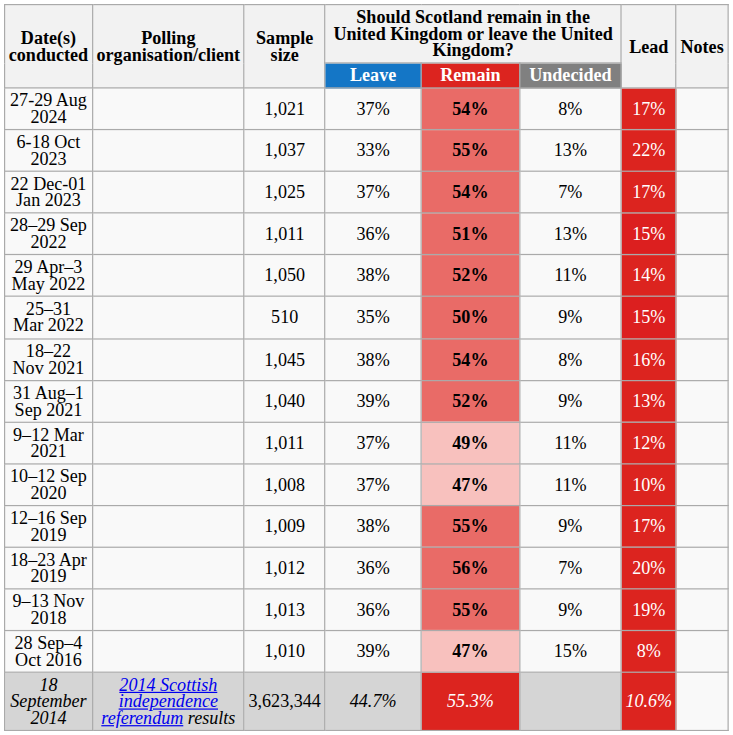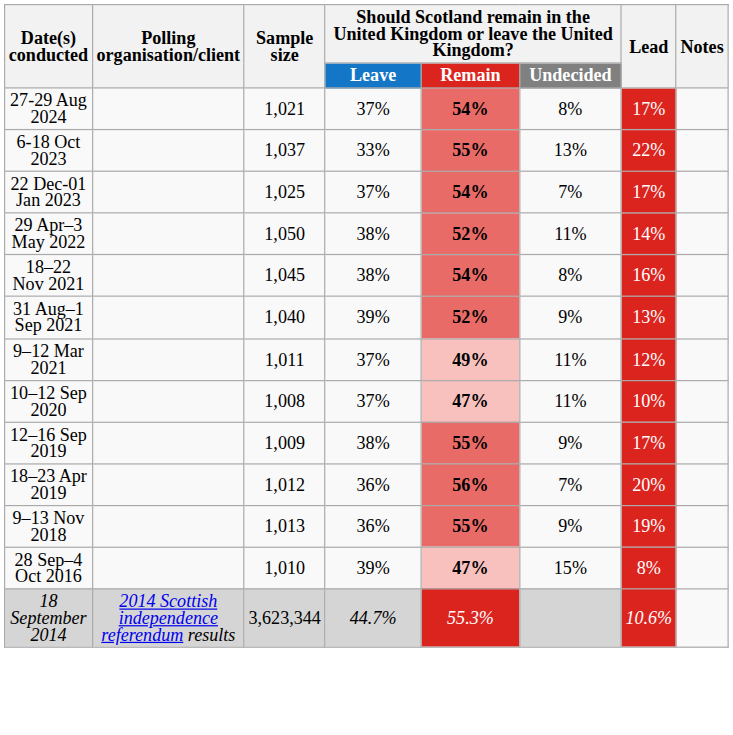 <table class="wikitable sortable" style="text-align: center; line-height: 14px; font-size: 95%;">
 <tr>
 <th rowspan="2">Date(s)<br>conducted</th>
 <th rowspan="2">Polling organisation/client</th>
 <th rowspan="2">Sample size</th>
 <th colspan="3">Should Scotland remain in the United Kingdom or leave the United Kingdom?</th>
 <th rowspan="2">Lead</th>
 <th rowspan="2">Notes</th>
 </tr>
 <tr>
 <th class="unsortable" style="background:#1476c6; width: 80px; color: white;">Leave</th>
 <th class="unsortable" style="background: #DC241F; width: 80px; color: white;">Remain</th>
 <th class="unsortable" style="background: gray; width: 80px; color: white;">Undecided</th>
 </tr>
 <tr>
 <td>27-29 Aug 2024</td>
 <td></td>
 <td>1,021</td>
 <td>37%</td>
 <td style="background: rgb(233, 107, 103);"><strong>54%</strong></td>
 <td>8%</td>
 <td style="background: #DC241F; color: white;">17%</td>
 <td></td>
 </tr>
 <tr>
 <td>6-18 Oct 2023</td>
 <td></td>
 <td>1,037</td>
 <td>33%</td>
 <td style="background: rgb(233, 107, 103);"><strong>55%</strong></td>
 <td>13%</td>
 <td style="background: #DC241F; color: white;">22%</td>
 <td></td>
 </tr>
 <tr>
 <td data-sort-value="2023-01-01">22 Dec-01 Jan 2023</td>
 <td> </td>
 <td>1,025</td>
 <td>37%</td>
 <td style="background: rgb(233, 107, 103);"><strong>54%</strong></td>
 <td>7%</td>
 <td style="background: #DC241F; color: white;">17%</td>
 <td></td>
 </tr>
 <tr>
-<td data-sort-value="2022-09-29">28–29 Sep 2022</td>
-<td></td>
-<td>1,011</td>
-<td>36%</td>
-<td style="background: rgb(233, 107, 103);"><strong>51%</strong></td>
-<td>13%</td>
-<td style="background: rgb(220, 31, 31); color: white;">15%</td>
-<td></td>
-</tr>
-<tr>
 <td data-sort-value="2022-05-03">29 Apr–3 May 2022</td>
 <td></td>
 <td>1,050</td>
 <td>38%</td>
 <td style="background: rgb(233, 107, 103);"><strong>52%</strong></td>
 <td>11%</td>
 <td style="background: #DC241F; color: white;">14%</td>
-<td></td>
-</tr>
-<tr>
-<td data-sort-value="2022-03-31">25–31 Mar 2022</td>
-<td></td>
-<td>510</td>
-<td>35%</td>
-<td style="background: rgb(233, 107, 103);"><strong>50%</strong></td>
-<td>9%</td>
-<td style="background: rgb(220, 31, 31); color: white;">15%</td>
 <td></td>
 </tr>
 <tr>
 <td data-sort-value="2021-11-22">18–22 Nov 2021</td>
 <td></td>
 <td>1,045</td>
 <td>38%</td>
 <td style="background: rgb(233, 107, 103);"><strong>54%</strong></td>
 <td>8%</td>
 <td style="background: #DC241F; color: white;">16%</td>
 <td></td>
 </tr>
 <tr>
 <td data-sort-value="2021-09-01">31 Aug–1 Sep 2021</td>
 <td></td>
 <td>1,040</td>
 <td>39%</td>
 <td style="background: rgb(233, 107, 103);"><strong>52%</strong></td>
 <td>9%</td>
 <td style="background: #DC241F; color: white;">13%</td>
 <td></td>
 </tr>
 <tr>
 <td data-sort-value="2021-03-12">9–12 Mar 2021</td>
 <td></td>
 <td>1,011</td>
 <td>37%</td>
 <td style="background: rgb(248, 193, 190);"><strong>49%</strong></td>
 <td>11%</td>
 <td style="background: #DC241F; color: white;">12%</td>
 <td></td>
 </tr>
 <tr>
 <td data-sort-value="2020-09-12">10–12 Sep 2020</td>
 <td></td>
 <td>1,008</td>
 <td>37%</td>
 <td style="background: rgb(248, 193, 190);"><strong>47%</strong></td>
 <td>11%</td>
 <td style="background: #DC241F; color: white;">10%</td>
 <td></td>
 </tr>
 <tr>
 <td data-sort-value="2019-09-16">12–16 Sep 2019</td>
 <td></td>
 <td>1,009</td>
 <td>38%</td>
 <td style="background: rgb(233, 107, 103);"><strong>55%</strong></td>
 <td>9%</td>
 <td style="background: #DC241F; color: white;">17%</td>
 <td></td>
 </tr>
 <tr>
 <td data-sort-value="2019-04-23">18–23 Apr 2019</td>
 <td></td>
 <td>1,012</td>
 <td>36%</td>
 <td style="background: rgb(233, 107, 103);"><strong>56%</strong></td>
 <td>7%</td>
 <td style="background: #DC241F; color: white;">20%</td>
 <td></td>
 </tr>
 <tr>
 <td data-sort-value="2018-11-13">9–13 Nov 2018</td>
 <td></td>
 <td>1,013</td>
 <td>36%</td>
 <td style="background: rgb(233, 107, 103);"><strong>55%</strong></td>
 <td>9%</td>
 <td style="background: #DC241F; color: white;">19%</td>
 <td></td>
 </tr>
 <tr>
 <td data-sort-value="2016-10-04">28 Sep–4 Oct 2016</td>
 <td></td>
 <td>1,010</td>
 <td>39%</td>
 <td style="background: rgb(248, 193, 190);"><strong>47%</strong></td>
 <td>15%</td>
 <td style="background: #DC241F; color: white;">8%</td>
 <td></td>
 </tr>
 <tr>
 <td data-sort-value="2014-09-18" style="background:#D5D5D5"><em>18 September 2014</em></td>
 <td style="background:#D5D5D5"><em><a href='#'>2014 Scottish independence referendum</a> results</em></td>
 <td style="background:#D5D5D5">3,623,344</td>
 <td style="background:#D5D5D5"><em>44.7%</em></td>
 <td style="background: #DC241F; color:white;"><em>55.3%</em></td>
 <td style="background:#D5D5D5"></td>
 <td style="background: #DC241F; color: white;"><em>10.6%</em></td>
 <td></td>
 </tr>
 </table>
